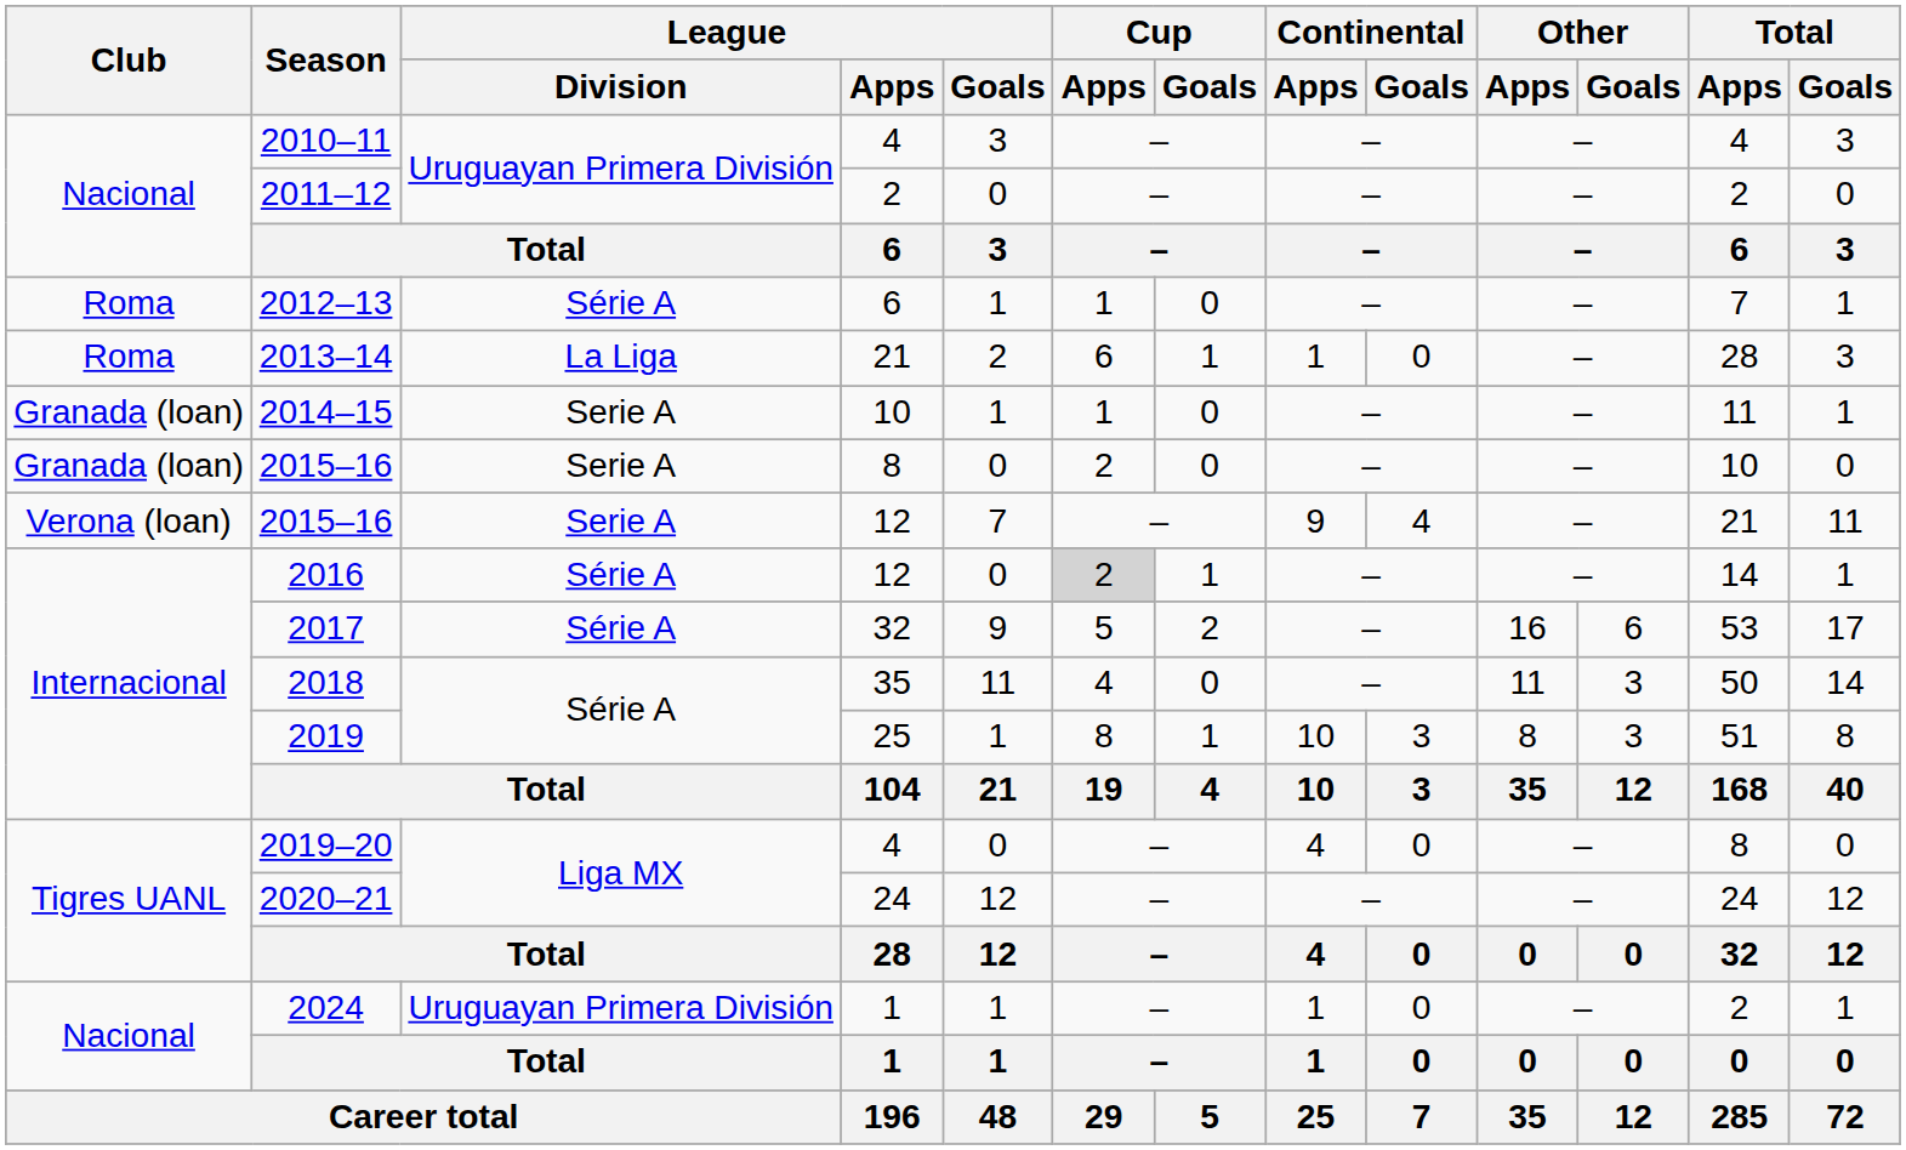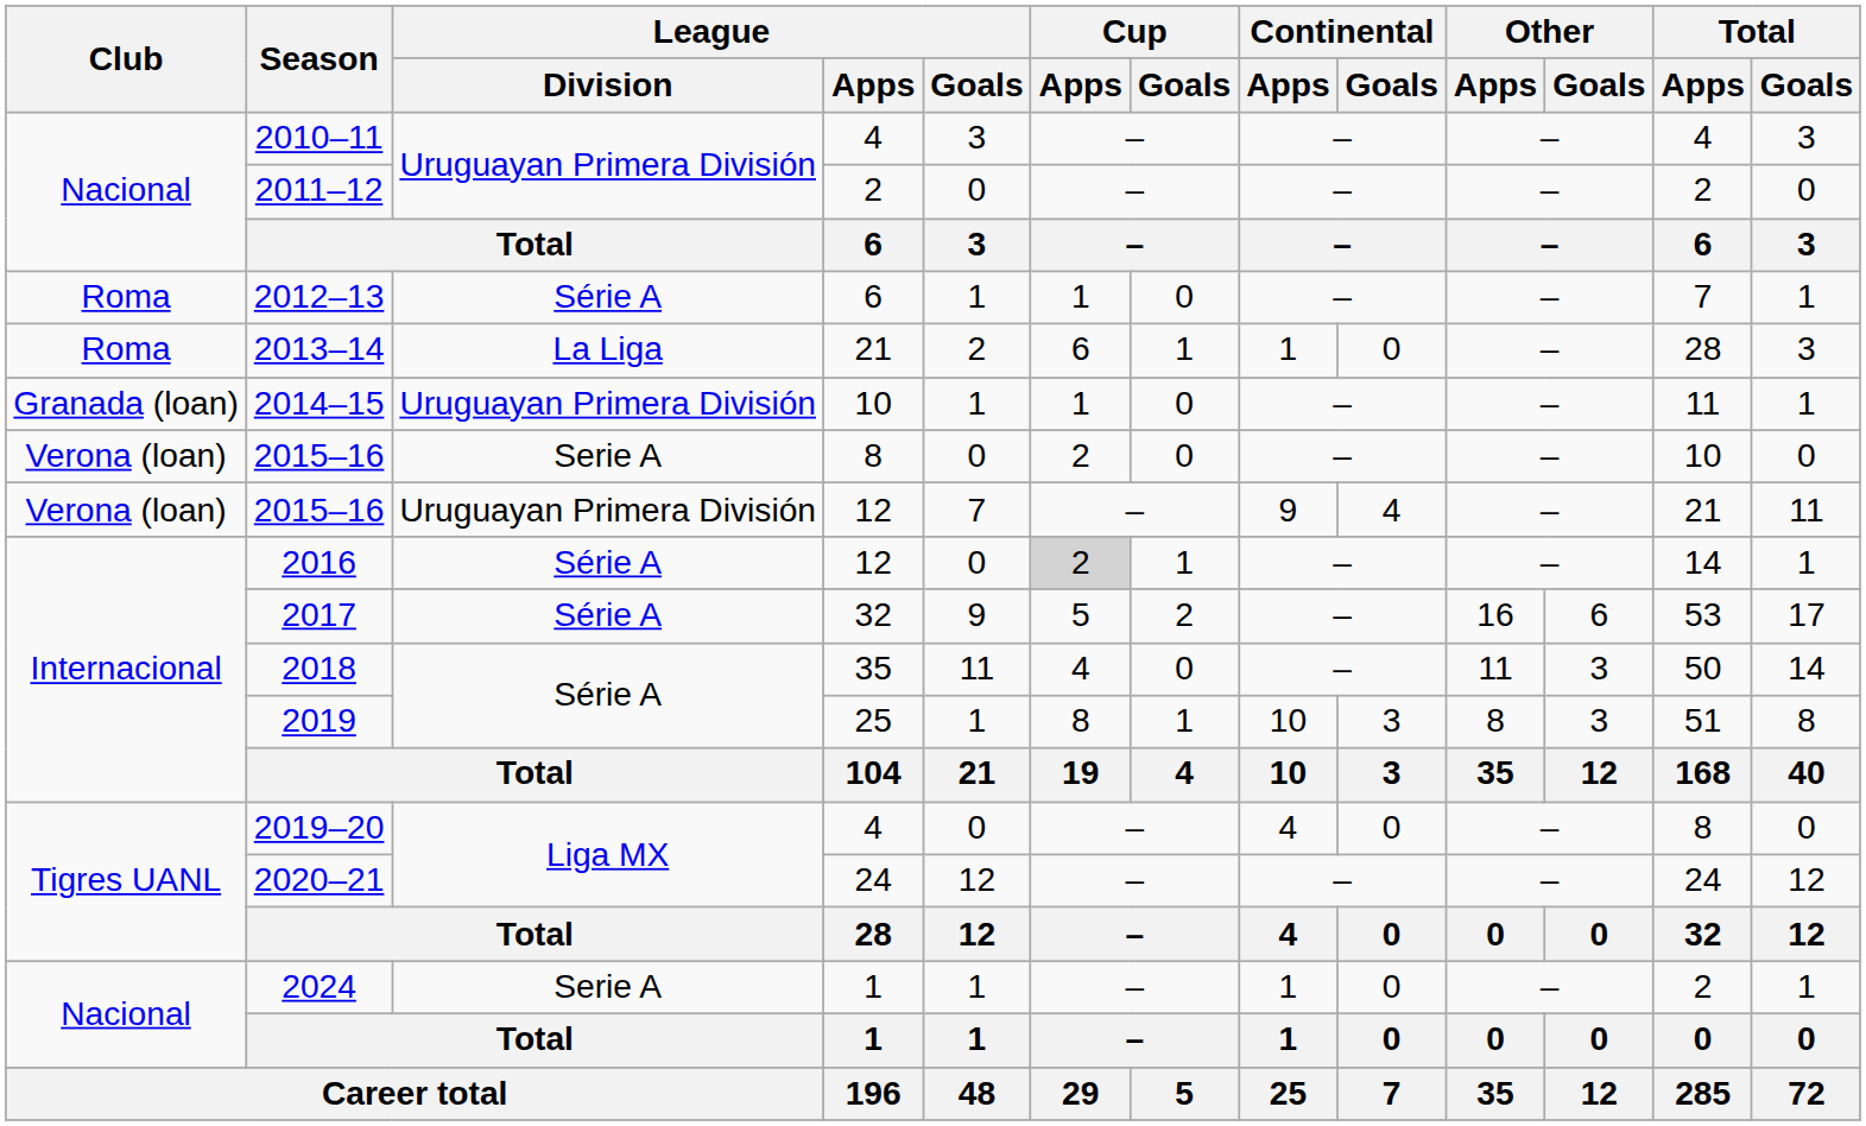 <table class="wikitable" style="font-size:100%; text-align: center;">
 <tr>
 <th rowspan="2">Club</th>
 <th rowspan="2">Season</th>
 <th colspan="3">League</th>
 <th colspan="2">Cup</th>
 <th colspan="2">Continental</th>
 <th colspan="2">Other</th>
 <th colspan="2">Total</th>
 </tr>
 <tr>
 <th>Division</th>
 <th>Apps</th>
 <th>Goals</th>
 <th>Apps</th>
 <th>Goals</th>
 <th>Apps</th>
 <th>Goals</th>
 <th>Apps</th>
 <th>Goals</th>
 <th>Apps</th>
 <th>Goals</th>
 </tr>
 <tr>
 <td rowspan="3" valign="center"><a href='#'>Nacional</a></td>
 <td><a href='#'>2010–11</a></td>
 <td rowspan="2" valign="center"><a href='#'>Uruguayan Primera División</a></td>
 <td>4</td>
 <td>3</td>
 <td colspan="2">–</td>
 <td colspan="2">–</td>
 <td colspan="2">–</td>
 <td>4</td>
 <td>3</td>
 </tr>
 <tr>
 <td><a href='#'>2011–12</a></td>
 <td>2</td>
 <td>0</td>
 <td colspan="2">–</td>
 <td colspan="2">–</td>
 <td colspan="2">–</td>
 <td>2</td>
 <td>0</td>
 </tr>
 <tr>
 <th colspan="2">Total</th>
 <th>6</th>
 <th>3</th>
 <th colspan="2">–</th>
 <th colspan="2">–</th>
 <th colspan="2">–</th>
 <th>6</th>
 <th>3</th>
 </tr>
 <tr>
 <td><a href='#'>Roma</a></td>
 <td><a href='#'>2012–13</a></td>
 <td><a href='#'>Série A</a></td>
 <td>6</td>
 <td>1</td>
 <td>1</td>
 <td>0</td>
 <td colspan="2">–</td>
 <td colspan="2">–</td>
 <td>7</td>
 <td>1</td>
 </tr>
 <tr>
 <td><a href='#'>Roma</a></td>
 <td><a href='#'>2013–14</a></td>
 <td><a href='#'>La Liga</a></td>
 <td>21</td>
 <td>2</td>
 <td>6</td>
 <td>1</td>
 <td>1</td>
 <td>0</td>
 <td colspan="2">–</td>
 <td>28</td>
 <td>3</td>
 </tr>
 <tr>
 <td><a href='#'>Granada</a> (loan)</td>
 <td><a href='#'>2014–15</a></td>
-<td>Serie A</td>
+<td><a href='#'>Uruguayan Primera División</a></td>
 <td>10</td>
 <td>1</td>
 <td>1</td>
 <td>0</td>
 <td colspan="2">–</td>
 <td colspan="2">–</td>
 <td>11</td>
 <td>1</td>
 </tr>
 <tr>
-<td><a href='#'>Granada</a> (loan)</td>
+<td><a href='#'>Verona</a> (loan)</td>
 <td><a href='#'>2015–16</a></td>
 <td>Serie A</td>
 <td>8</td>
 <td>0</td>
 <td>2</td>
 <td>0</td>
 <td colspan="2">–</td>
 <td colspan="2">–</td>
 <td>10</td>
 <td>0</td>
 </tr>
 <tr>
 <td><a href='#'>Verona</a> (loan)</td>
 <td><a href='#'>2015–16</a></td>
-<td><a href='#'>Serie A</a></td>
+<td>Uruguayan Primera División</td>
 <td>12</td>
 <td>7</td>
 <td colspan="2">–</td>
 <td>9</td>
 <td>4</td>
 <td colspan="2">–</td>
 <td>21</td>
 <td>11</td>
 </tr>
 <tr>
 <td rowspan="5" valign="center"><a href='#'>Internacional</a></td>
 <td><a href='#'>2016</a></td>
 <td><a href='#'>Série A</a></td>
 <td>12</td>
 <td>0</td>
 <td style="background: lightgrey;">2</td>
 <td>1</td>
 <td colspan="2">–</td>
 <td colspan="2">–</td>
 <td>14</td>
 <td>1</td>
 </tr>
 <tr>
 <td><a href='#'>2017</a></td>
 <td><a href='#'>Série A</a></td>
 <td>32</td>
 <td>9</td>
 <td>5</td>
 <td>2</td>
 <td colspan="2">–</td>
 <td>16</td>
 <td>6</td>
 <td>53</td>
 <td>17</td>
 </tr>
 <tr>
 <td><a href='#'>2018</a></td>
 <td rowspan="2" valign="center">Série A</td>
 <td>35</td>
 <td>11</td>
 <td>4</td>
 <td>0</td>
 <td colspan="2">–</td>
 <td>11</td>
 <td>3</td>
 <td>50</td>
 <td>14</td>
 </tr>
 <tr>
 <td><a href='#'>2019</a></td>
 <td>25</td>
 <td>1</td>
 <td>8</td>
 <td>1</td>
 <td>10</td>
 <td>3</td>
 <td>8</td>
 <td>3</td>
 <td>51</td>
 <td>8</td>
 </tr>
 <tr>
 <th colspan="2">Total</th>
 <th>104</th>
 <th>21</th>
 <th>19</th>
 <th>4</th>
 <th>10</th>
 <th>3</th>
 <th>35</th>
 <th>12</th>
 <th>168</th>
 <th>40</th>
 </tr>
 <tr>
 <td rowspan="3"><a href='#'>Tigres UANL</a></td>
 <td><a href='#'>2019–20</a></td>
 <td rowspan="2"><a href='#'>Liga MX</a></td>
 <td>4</td>
 <td>0</td>
 <td colspan="2">–</td>
 <td>4</td>
 <td>0</td>
 <td colspan="2">–</td>
 <td>8</td>
 <td>0</td>
 </tr>
 <tr>
 <td><a href='#'>2020–21</a></td>
 <td>24</td>
 <td>12</td>
 <td colspan="2">–</td>
 <td colspan="2">–</td>
 <td colspan="2">–</td>
 <td>24</td>
 <td>12</td>
 </tr>
 <tr>
 <th colspan="2">Total</th>
 <th>28</th>
 <th>12</th>
 <th colspan="2">–</th>
 <th>4</th>
 <th>0</th>
 <th>0</th>
 <th>0</th>
 <th>32</th>
 <th>12</th>
 </tr>
 <tr |->
 <td rowspan="2"><a href='#'>Nacional</a></td>
 <td><a href='#'>2024</a></td>
-<td><a href='#'>Uruguayan Primera División</a></td>
+<td>Serie A</td>
 <td>1</td>
 <td>1</td>
 <td colspan="2">–</td>
 <td>1</td>
 <td>0</td>
 <td colspan="2">–</td>
 <td>2</td>
 <td>1</td>
 </tr>
 <tr>
 <th colspan="2">Total</th>
 <th>1</th>
 <th>1</th>
 <th colspan="2">–</th>
 <th>1</th>
 <th>0</th>
 <th>0</th>
 <th>0</th>
 <th>0</th>
 <th>0</th>
 </tr>
 <tr>
 <th colspan="3">Career total</th>
 <th>196</th>
 <th>48</th>
 <th>29</th>
 <th>5</th>
 <th>25</th>
 <th>7</th>
 <th>35</th>
 <th>12</th>
 <th>285</th>
 <th>72</th>
 </tr>
 </table>
